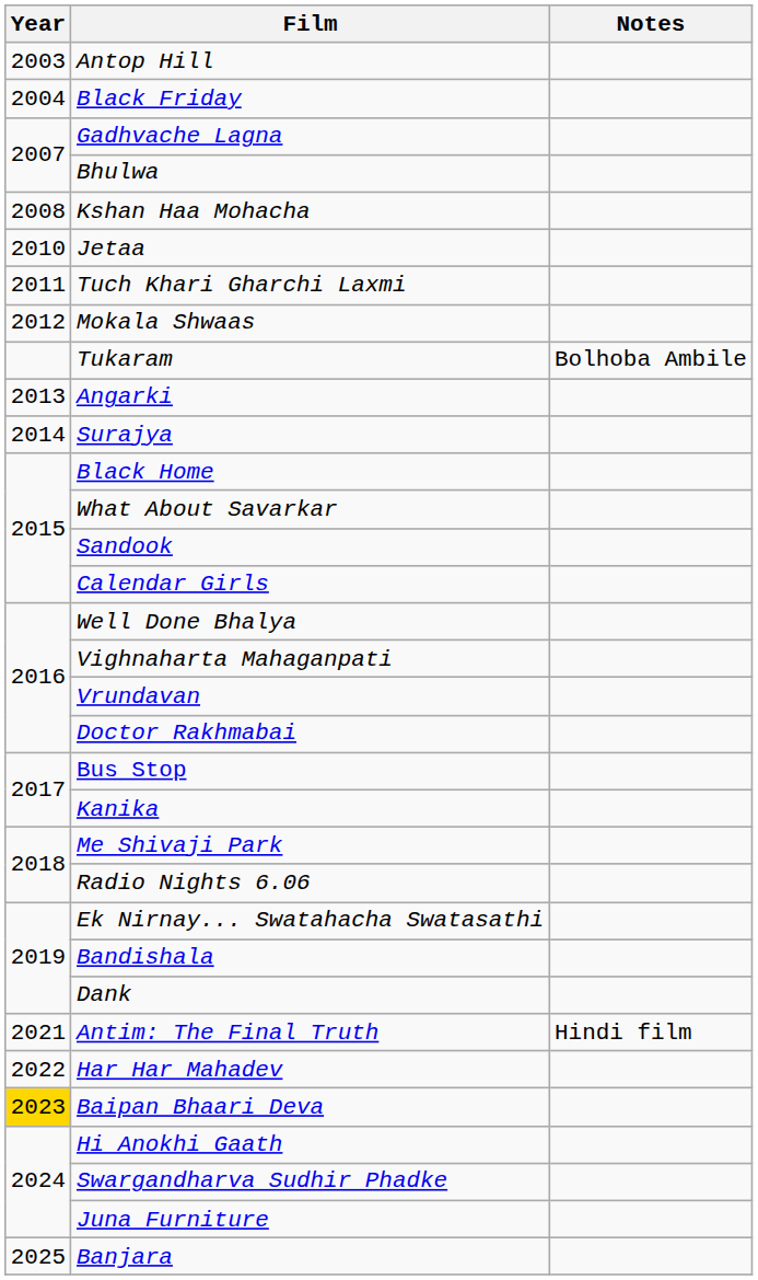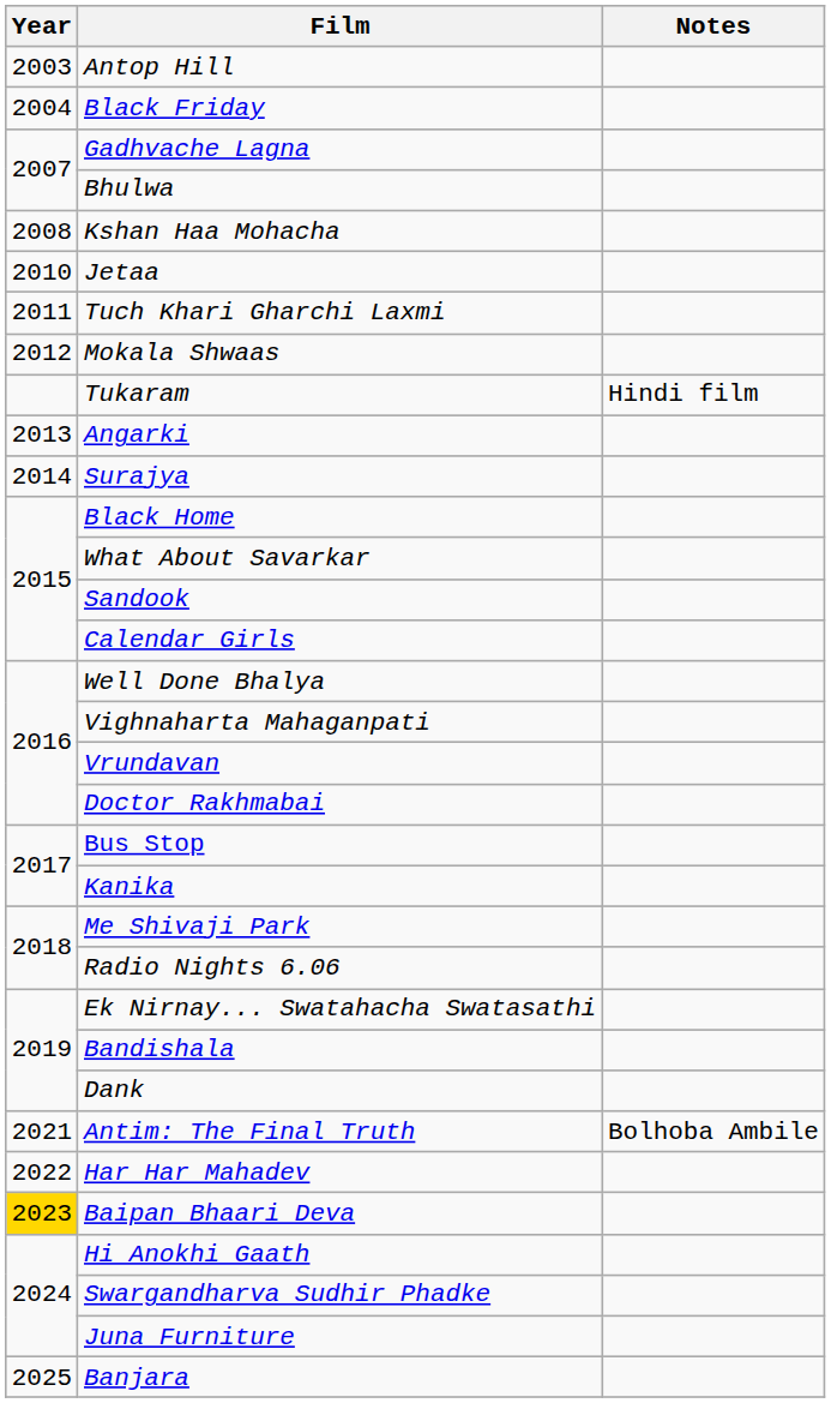 <table class="wikitable sortable">
 <tr>
 <th>Year</th>
 <th>Film</th>
 <th>Notes</th>
 </tr>
 <tr>
 <td>2003</td>
 <td><em>Antop Hill</em></td>
 <td></td>
 </tr>
 <tr>
 <td>2004</td>
 <td><em><a href='#'>Black Friday</a></em></td>
 <td></td>
 </tr>
 <tr>
 <td rowspan="2">2007</td>
 <td><em><a href='#'>Gadhvache Lagna</a></em></td>
 <td></td>
 </tr>
 <tr>
 <td><em>Bhulwa</em></td>
 <td></td>
 </tr>
 <tr>
 <td>2008</td>
 <td><em>Kshan Haa Mohacha</em></td>
 <td></td>
 </tr>
 <tr>
 <td>2010</td>
 <td><em>Jetaa</em></td>
 <td></td>
 </tr>
 <tr>
 <td>2011</td>
 <td><em>Tuch Khari Gharchi Laxmi</em></td>
 <td></td>
 </tr>
 <tr>
 <td>2012</td>
 <td><em>Mokala Shwaas</em></td>
 <td></td>
 </tr>
 <tr>
 <td></td>
 <td><em>Tukaram</em></td>
-<td>Bolhoba Ambile</td>
+<td>Hindi film</td>
 </tr>
 <tr>
 <td>2013</td>
 <td><em><a href='#'>Angarki</a></em></td>
 <td></td>
 </tr>
 <tr>
 <td>2014</td>
 <td><em><a href='#'>Surajya</a></em></td>
 <td></td>
 </tr>
 <tr>
 <td rowspan="4">2015</td>
 <td><em><a href='#'>Black Home</a></em></td>
 <td></td>
 </tr>
 <tr>
 <td><em>What About Savarkar</em></td>
 <td></td>
 </tr>
 <tr>
 <td><em><a href='#'>Sandook</a></em></td>
 <td></td>
 </tr>
 <tr>
 <td><a href='#'><em>Calendar Girls</em></a></td>
 <td></td>
 </tr>
 <tr>
 <td rowspan="4">2016</td>
 <td><em>Well Done Bhalya</em></td>
 <td></td>
 </tr>
 <tr>
 <td><em>Vighnaharta Mahaganpati</em></td>
 <td></td>
 </tr>
 <tr>
 <td><em><a href='#'>Vrundavan</a></em></td>
 <td></td>
 </tr>
 <tr>
 <td><em><a href='#'>Doctor Rakhmabai</a></em></td>
 <td></td>
 </tr>
 <tr>
 <td rowspan="2">2017</td>
 <td><em><a href='#'></em>Bus Stop<em></a></em></td>
 <td></td>
 </tr>
 <tr>
 <td><em><a href='#'>Kanika</a></em></td>
 <td></td>
 </tr>
 <tr>
 <td rowspan="2">2018</td>
 <td><em><a href='#'>Me Shivaji Park</a></em></td>
 <td></td>
 </tr>
 <tr>
 <td><em>Radio Nights 6.06</em></td>
 <td></td>
 </tr>
 <tr>
 <td rowspan="3">2019</td>
 <td><em>Ek Nirnay... Swatahacha Swatasathi</em></td>
 <td></td>
 </tr>
 <tr>
 <td><em><a href='#'>Bandishala</a></em></td>
 <td></td>
 </tr>
 <tr>
 <td><em>Dank</em></td>
 <td></td>
 </tr>
 <tr>
 <td>2021</td>
 <td><em><a href='#'>Antim: The Final Truth</a></em></td>
-<td>Hindi film</td>
+<td>Bolhoba Ambile</td>
 </tr>
 <tr>
 <td>2022</td>
 <td><em><a href='#'>Har Har Mahadev</a></em></td>
 <td></td>
 </tr>
 <tr>
 <td style="background: gold;">2023</td>
 <td><em><a href='#'>Baipan Bhaari Deva</a></em></td>
 <td></td>
 </tr>
 <tr>
 <td rowspan="3">2024</td>
 <td><em><a href='#'>Hi Anokhi Gaath</a></em></td>
 <td></td>
 </tr>
 <tr>
 <td><em><a href='#'>Swargandharva Sudhir Phadke</a></em></td>
 <td></td>
 </tr>
 <tr>
 <td><em><a href='#'>Juna Furniture</a></em></td>
 <td></td>
 </tr>
 <tr>
 <td>2025</td>
 <td><em><a href='#'>Banjara</a></em></td>
 <td></td>
 </tr>
 </table>
